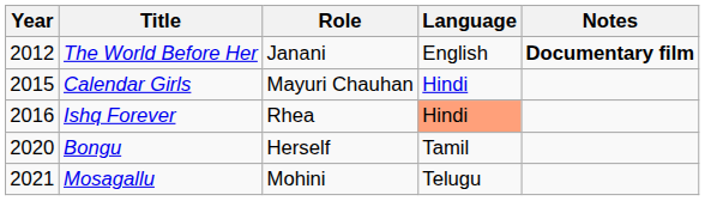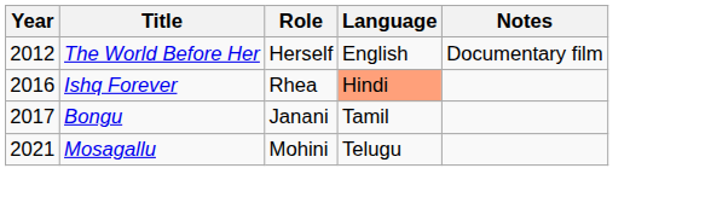 <table class="wikitable sortable">
 <tr>
 <th>Year</th>
 <th>Title</th>
 <th>Role</th>
 <th>Language</th>
 <th>Notes</th>
 </tr>
 <tr>
 <td>2012</td>
 <td><em><a href='#'>The World Before Her</a></em></td>
-<td>Janani</td>
+<td>Herself</td>
 <td>English</td>
-<td><strong>Documentary film</strong></td>
-</tr>
-<tr>
-<td>2015</td>
-<td><em><a href='#'>Calendar Girls</a> </em></td>
-<td>Mayuri Chauhan</td>
-<td><a href='#'>Hindi</a></td>
-<td></td>
+<td>Documentary film</td>
 </tr>
 <tr>
 <td>2016</td>
 <td><em><a href='#'>Ishq Forever</a> </em></td>
 <td>Rhea</td>
 <td style="background: lightsalmon;">Hindi</td>
 <td></td>
 </tr>
 <tr>
-<td>2020</td>
+<td>2017</td>
 <td><em><a href='#'>Bongu</a></em></td>
-<td>Herself</td>
+<td>Janani</td>
 <td>Tamil</td>
 <td></td>
 </tr>
 <tr>
 <td>2021</td>
 <td><em><a href='#'>Mosagallu</a></em></td>
 <td>Mohini</td>
 <td>Telugu</td>
 <td></td>
 </tr>
 </table>
